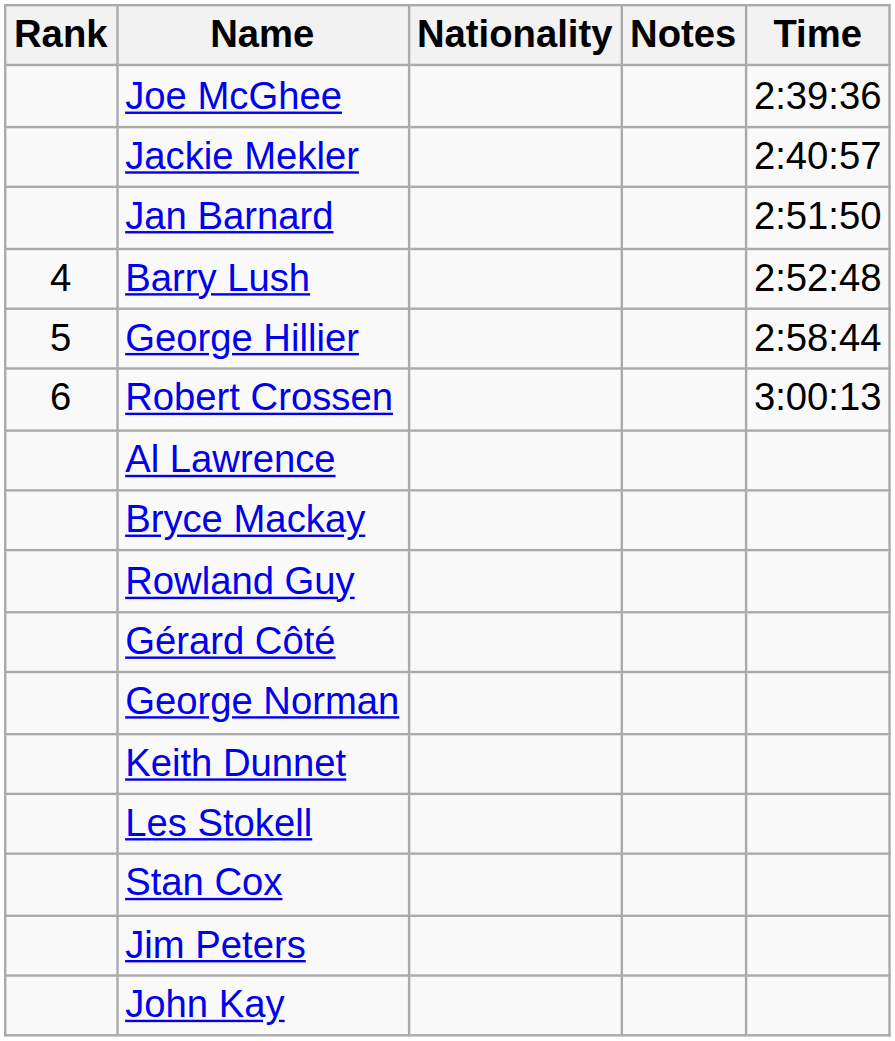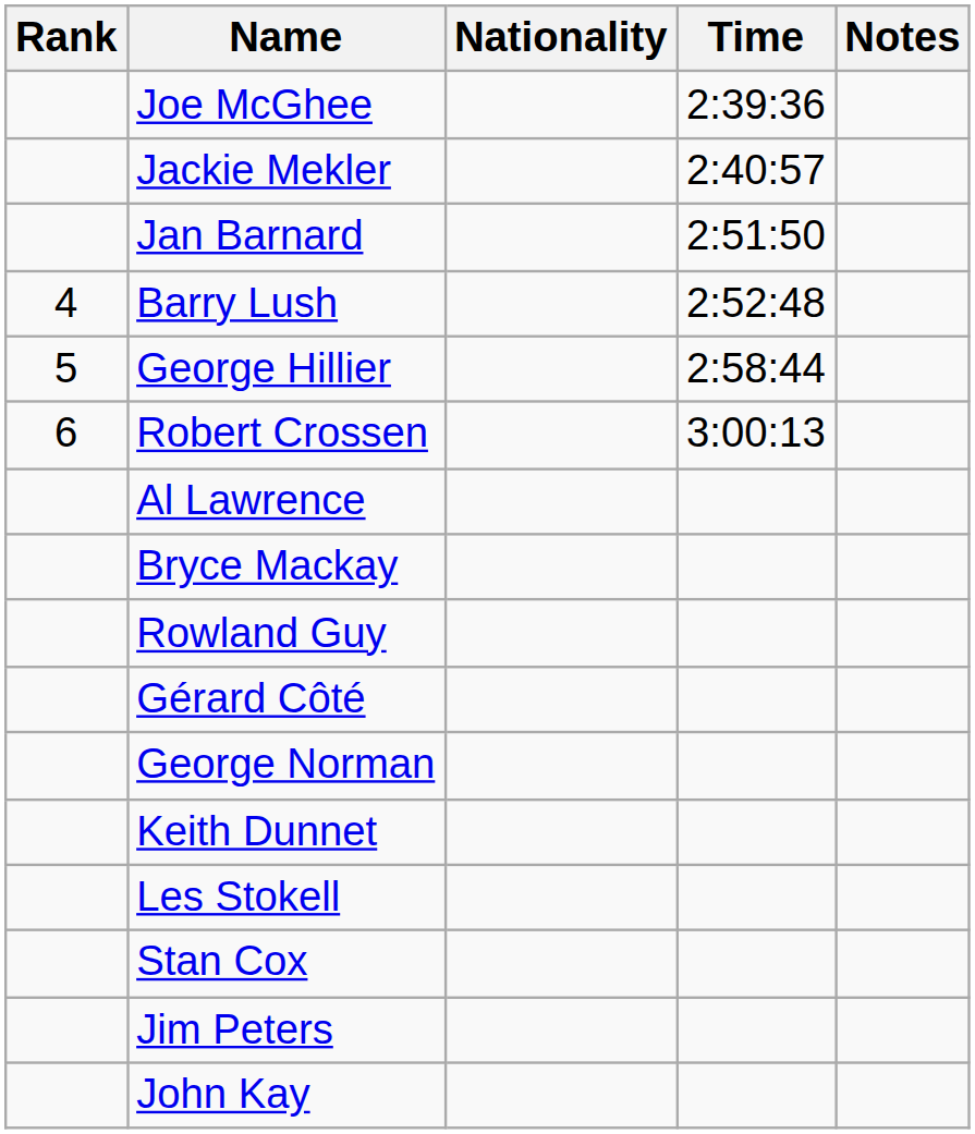 <table class="wikitable sortable" style=" text-align:center">
 <tr>
 <th>Rank</th>
 <th>Name</th>
 <th>Nationality</th>
+<th>Time</th>
 <th>Notes</th>
-<th>Time</th>
 </tr>
 <tr>
 <td></td>
 <td align=left><a href='#'>Joe McGhee</a></td>
 <td align=left></td>
+<td>2:39:36</td>
 <td></td>
-<td>2:39:36</td>
 </tr>
 <tr>
 <td></td>
 <td align=left><a href='#'>Jackie Mekler</a></td>
 <td align=left></td>
+<td>2:40:57</td>
 <td></td>
-<td>2:40:57</td>
 </tr>
 <tr>
 <td></td>
 <td align=left><a href='#'>Jan Barnard</a></td>
 <td align=left></td>
+<td>2:51:50</td>
 <td></td>
-<td>2:51:50</td>
 </tr>
 <tr>
 <td>4</td>
 <td align=left><a href='#'>Barry Lush</a></td>
 <td align=left></td>
+<td>2:52:48</td>
 <td></td>
-<td>2:52:48</td>
 </tr>
 <tr>
 <td>5</td>
 <td align=left><a href='#'>George Hillier</a></td>
 <td align=left></td>
+<td>2:58:44</td>
 <td></td>
-<td>2:58:44</td>
 </tr>
 <tr>
 <td>6</td>
 <td align=left><a href='#'>Robert Crossen</a></td>
 <td align=left></td>
+<td>3:00:13</td>
 <td></td>
-<td>3:00:13</td>
 </tr>
 <tr>
 <td></td>
 <td align=left><a href='#'>Al Lawrence</a></td>
 <td align=left></td>
 <td></td>
 <td></td>
 </tr>
 <tr>
 <td></td>
 <td align=left><a href='#'>Bryce Mackay</a></td>
 <td align=left></td>
 <td></td>
 <td></td>
 </tr>
 <tr>
 <td></td>
 <td align=left><a href='#'>Rowland Guy</a></td>
 <td align=left></td>
 <td></td>
 <td></td>
 </tr>
 <tr>
 <td></td>
 <td align=left><a href='#'>Gérard Côté</a></td>
 <td align=left></td>
 <td></td>
 <td></td>
 </tr>
 <tr>
 <td></td>
 <td align=left><a href='#'>George Norman</a></td>
 <td align=left></td>
 <td></td>
 <td></td>
 </tr>
 <tr>
 <td></td>
 <td align=left><a href='#'>Keith Dunnet</a></td>
 <td align=left></td>
 <td></td>
 <td></td>
 </tr>
 <tr>
 <td></td>
 <td align=left><a href='#'>Les Stokell</a></td>
 <td align=left></td>
 <td></td>
 <td></td>
 </tr>
 <tr>
 <td></td>
 <td align=left><a href='#'>Stan Cox</a></td>
 <td align=left></td>
 <td></td>
 <td></td>
 </tr>
 <tr>
 <td></td>
 <td align=left><a href='#'>Jim Peters</a></td>
 <td align=left></td>
 <td></td>
 <td></td>
 </tr>
 <tr>
 <td></td>
 <td align=left><a href='#'>John Kay</a></td>
 <td align=left></td>
 <td></td>
 <td></td>
 </tr>
 </table>
